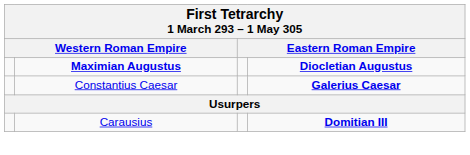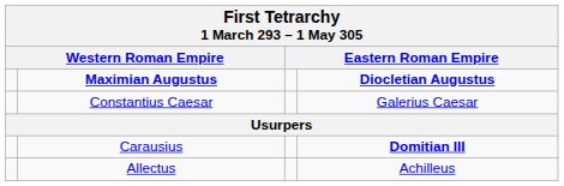 <table class="wikitable" width="50%" style="text-align:center">
 <tr>
 <th colspan="4"><big>First Tetrarchy</big><br>1 March 293 – 1 May 305</th>
 </tr>
 <tr>
 <th colspan="2"><a href='#'>Western Roman Empire</a></th>
 <th colspan="2"><a href='#'>Eastern Roman Empire</a></th>
 </tr>
 <tr>
 <td></td>
 <td><strong><a href='#'>Maximian Augustus</a></strong></td>
 <td></td>
 <td><strong><a href='#'>Diocletian Augustus</a></strong></td>
 </tr>
 <tr>
 <td></td>
 <td><a href='#'>Constantius Caesar</a></td>
 <td></td>
-<td><strong><a href='#'>Galerius Caesar</a></strong></td>
+<td><a href='#'>Galerius Caesar</a></td>
 </tr>
 <tr>
 <th colspan="4">Usurpers</th>
 </tr>
 <tr>
 <td></td>
 <td><a href='#'>Carausius</a><br></td>
 <td></td>
 <td><strong><a href='#'>Domitian III</a><br></strong></td>
 </tr>
+<tr>
+<td></td>
+<td><a href='#'>Allectus</a><br></td>
+<td></td>
+<td><a href='#'>Achilleus</a><br></td>
+</tr>
 </table>
